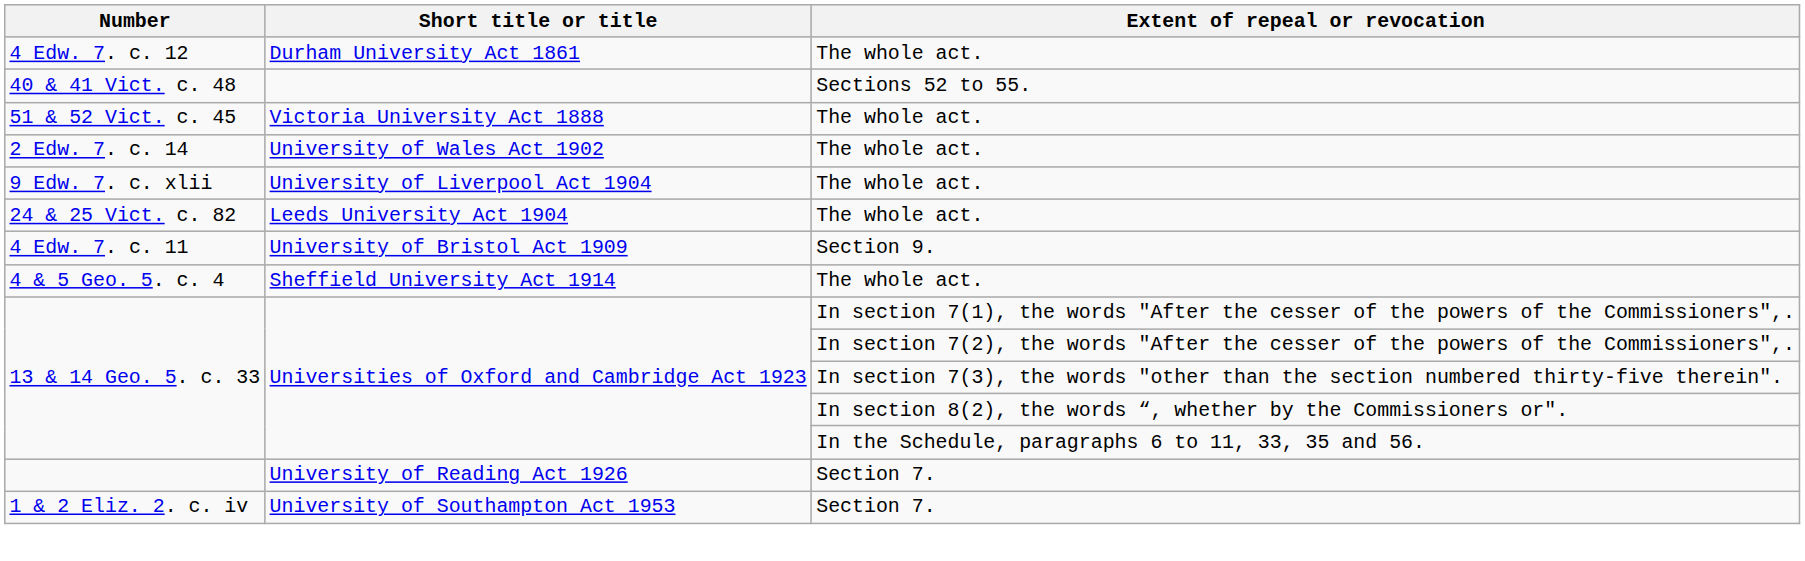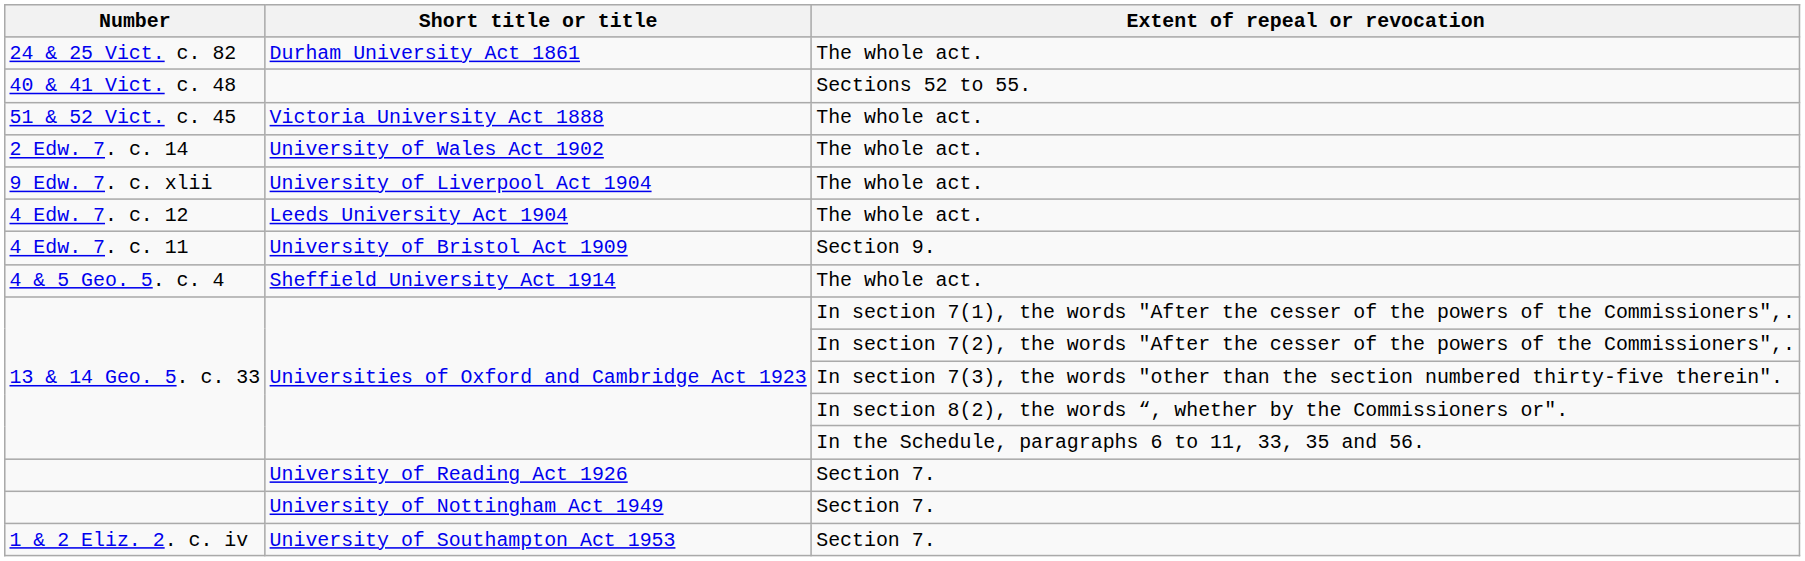 <table class="wikitable">
 <tr>
 <th>Number</th>
 <th>Short title or title</th>
 <th>Extent of repeal or revocation</th>
 </tr>
 <tr>
-<td><a href='#'>4 Edw. 7</a>. c. 12</td>
+<td><a href='#'>24 & 25 Vict.</a> c. 82</td>
 <td><a href='#'>Durham University Act 1861</a></td>
 <td>The whole act.</td>
 </tr>
 <tr>
 <td><a href='#'>40 & 41 Vict.</a> c. 48</td>
 <td></td>
 <td>Sections 52 to 55.</td>
 </tr>
 <tr>
 <td><a href='#'>51 & 52 Vict.</a> c. 45</td>
 <td><a href='#'>Victoria University Act 1888</a></td>
 <td>The whole act.</td>
 </tr>
 <tr>
 <td><a href='#'>2 Edw. 7</a>. c. 14</td>
 <td><a href='#'>University of Wales Act 1902</a></td>
 <td>The whole act.</td>
 </tr>
 <tr>
 <td><a href='#'>9 Edw. 7</a>. c. xlii</td>
 <td><a href='#'>University of Liverpool Act 1904</a></td>
 <td>The whole act.</td>
 </tr>
 <tr>
-<td><a href='#'>24 & 25 Vict.</a> c. 82</td>
+<td><a href='#'>4 Edw. 7</a>. c. 12</td>
 <td><a href='#'>Leeds University Act 1904</a></td>
 <td>The whole act.</td>
 </tr>
 <tr>
 <td><a href='#'>4 Edw. 7</a>. c. 11</td>
 <td><a href='#'>University of Bristol Act 1909</a></td>
 <td>Section 9.</td>
 </tr>
 <tr>
 <td><a href='#'>4 & 5 Geo. 5</a>. c. 4</td>
 <td><a href='#'>Sheffield University Act 1914</a></td>
 <td>The whole act.</td>
 </tr>
 <tr>
 <td rowspan=5><a href='#'>13 & 14 Geo. 5</a>. c. 33</td>
 <td rowspan=5><a href='#'>Universities of Oxford and Cambridge Act 1923</a></td>
 <td>In section 7(1), the words "After the cesser of the powers of the Commissioners",.</td>
 </tr>
 <tr>
 <td>In section 7(2), the words "After the cesser of the powers of the Commissioners",.</td>
 </tr>
 <tr>
 <td>In section 7(3), the words "other than the section numbered thirty-five therein".</td>
 </tr>
 <tr>
 <td>In section 8(2), the words “, whether by the Commissioners or".</td>
 </tr>
 <tr>
 <td>In the Schedule, paragraphs 6 to 11, 33, 35 and 56.</td>
 </tr>
 <tr>
 <td></td>
 <td><a href='#'>University of Reading Act 1926</a></td>
 <td>Section 7.</td>
 </tr>
 <tr>
+<td></td>
+<td><a href='#'>University of Nottingham Act 1949</a></td>
+<td>Section 7.</td>
+</tr>
+<tr>
 <td><a href='#'>1 & 2 Eliz. 2</a>. c. iv</td>
 <td><a href='#'>University of Southampton Act 1953</a></td>
 <td>Section 7.</td>
 </tr>
 </table>
